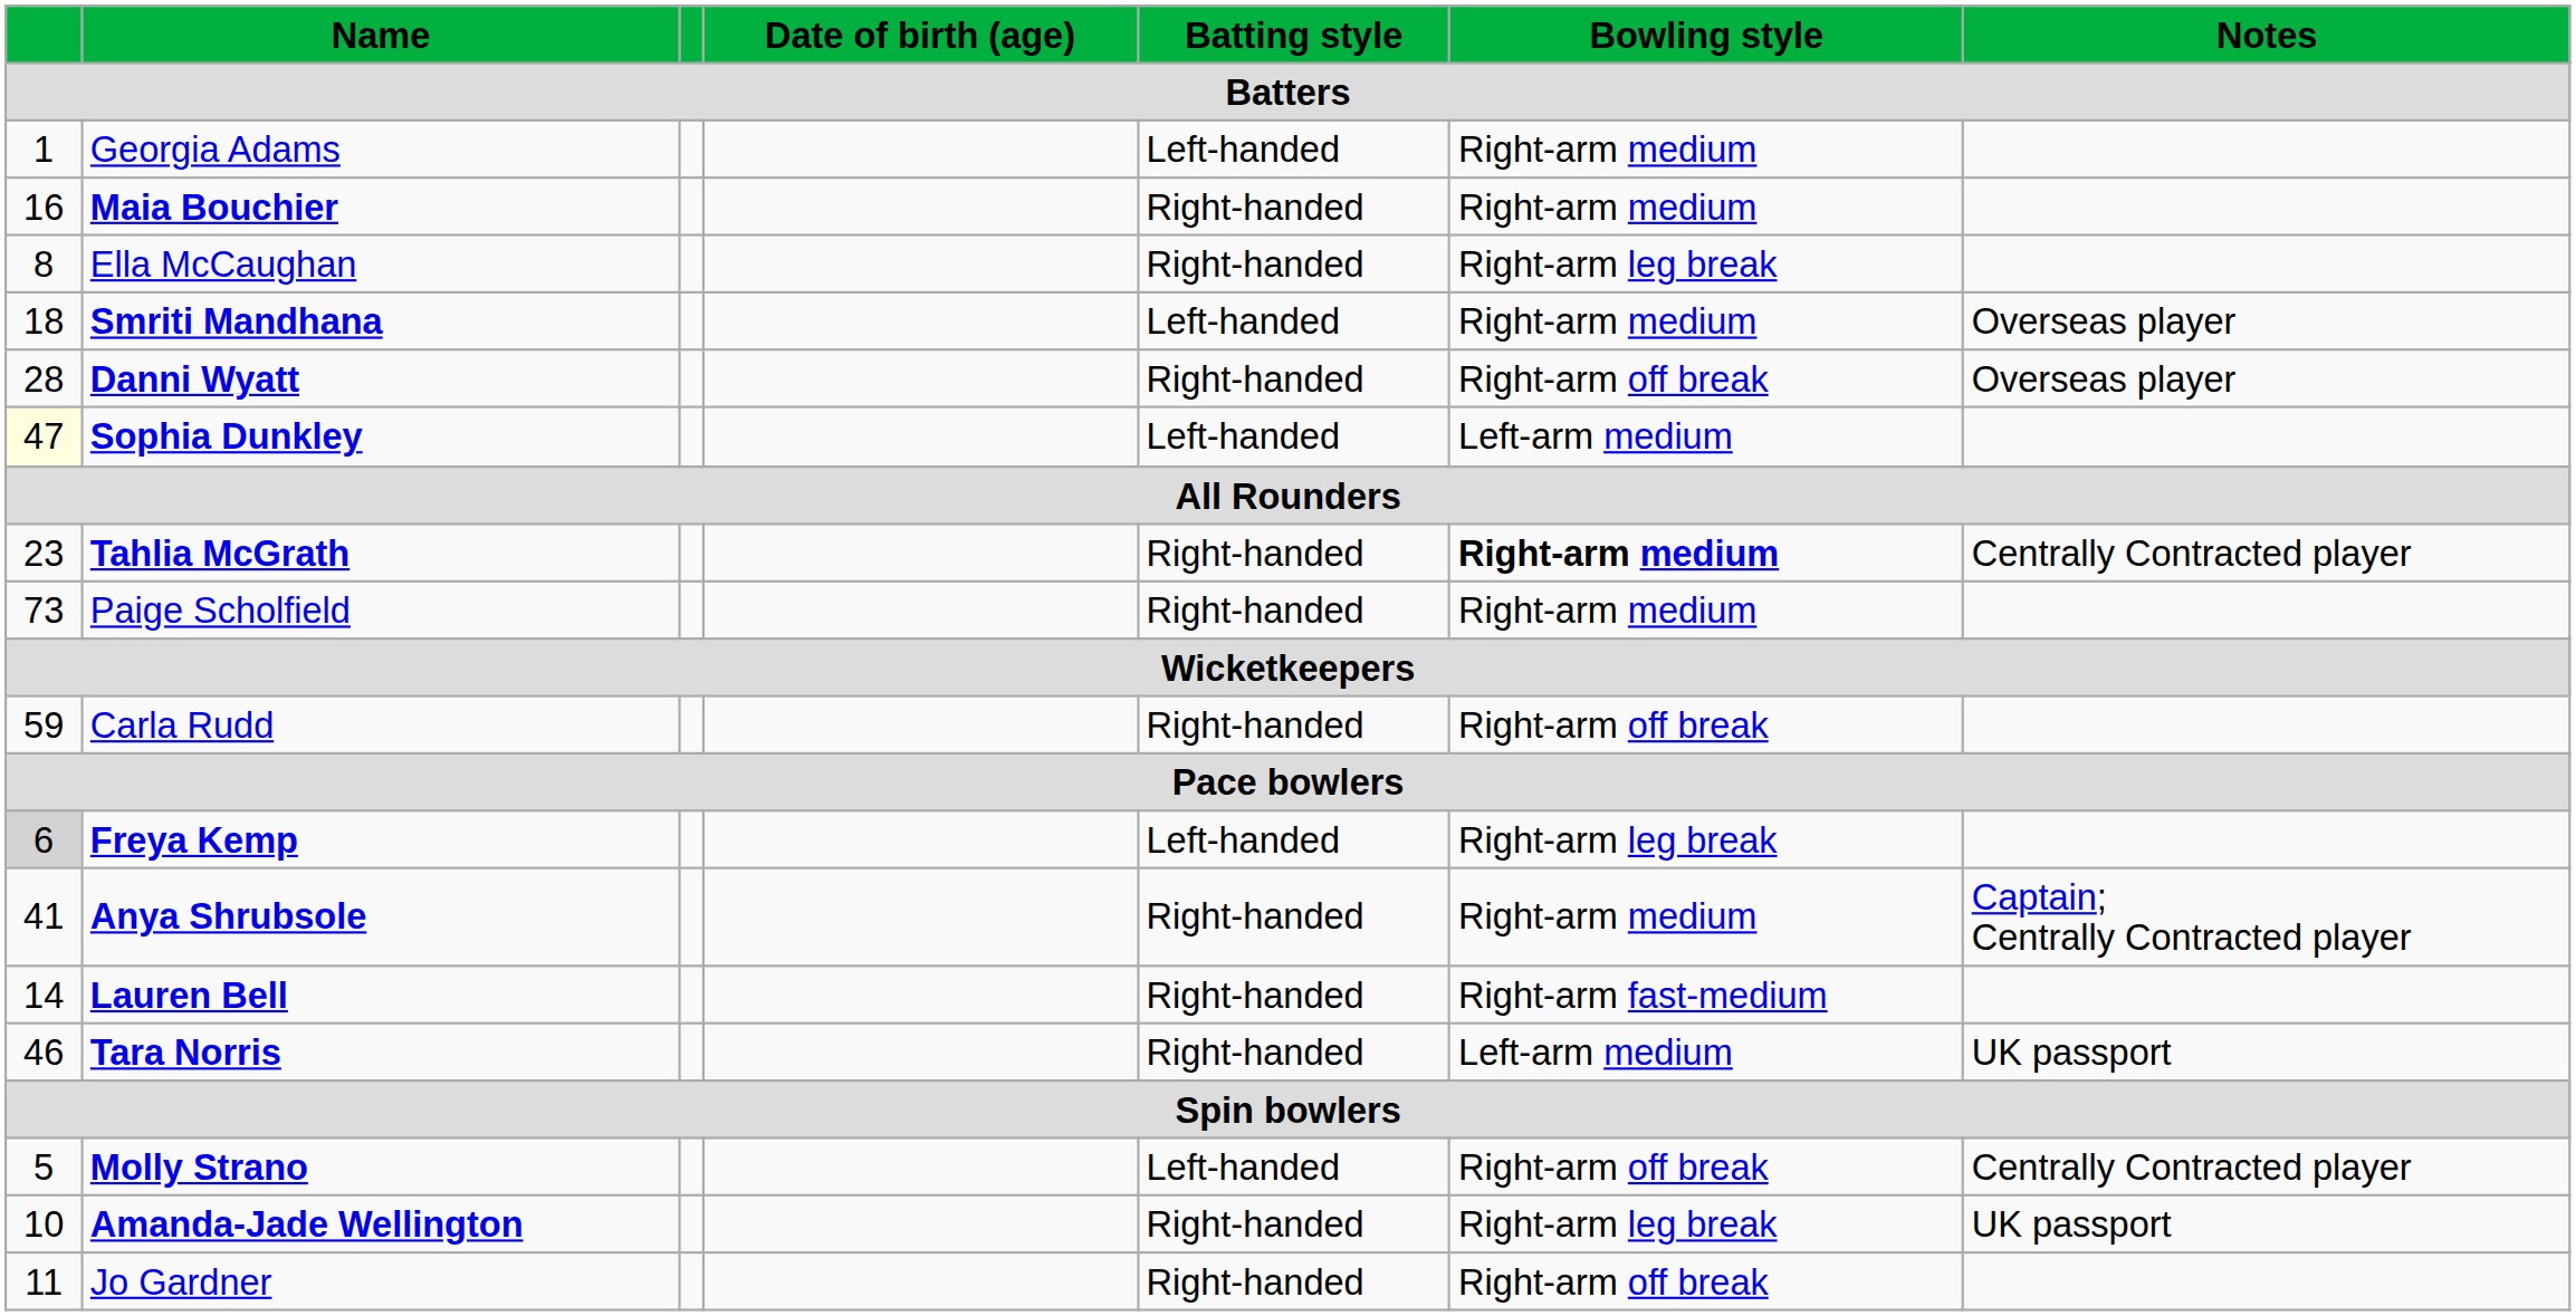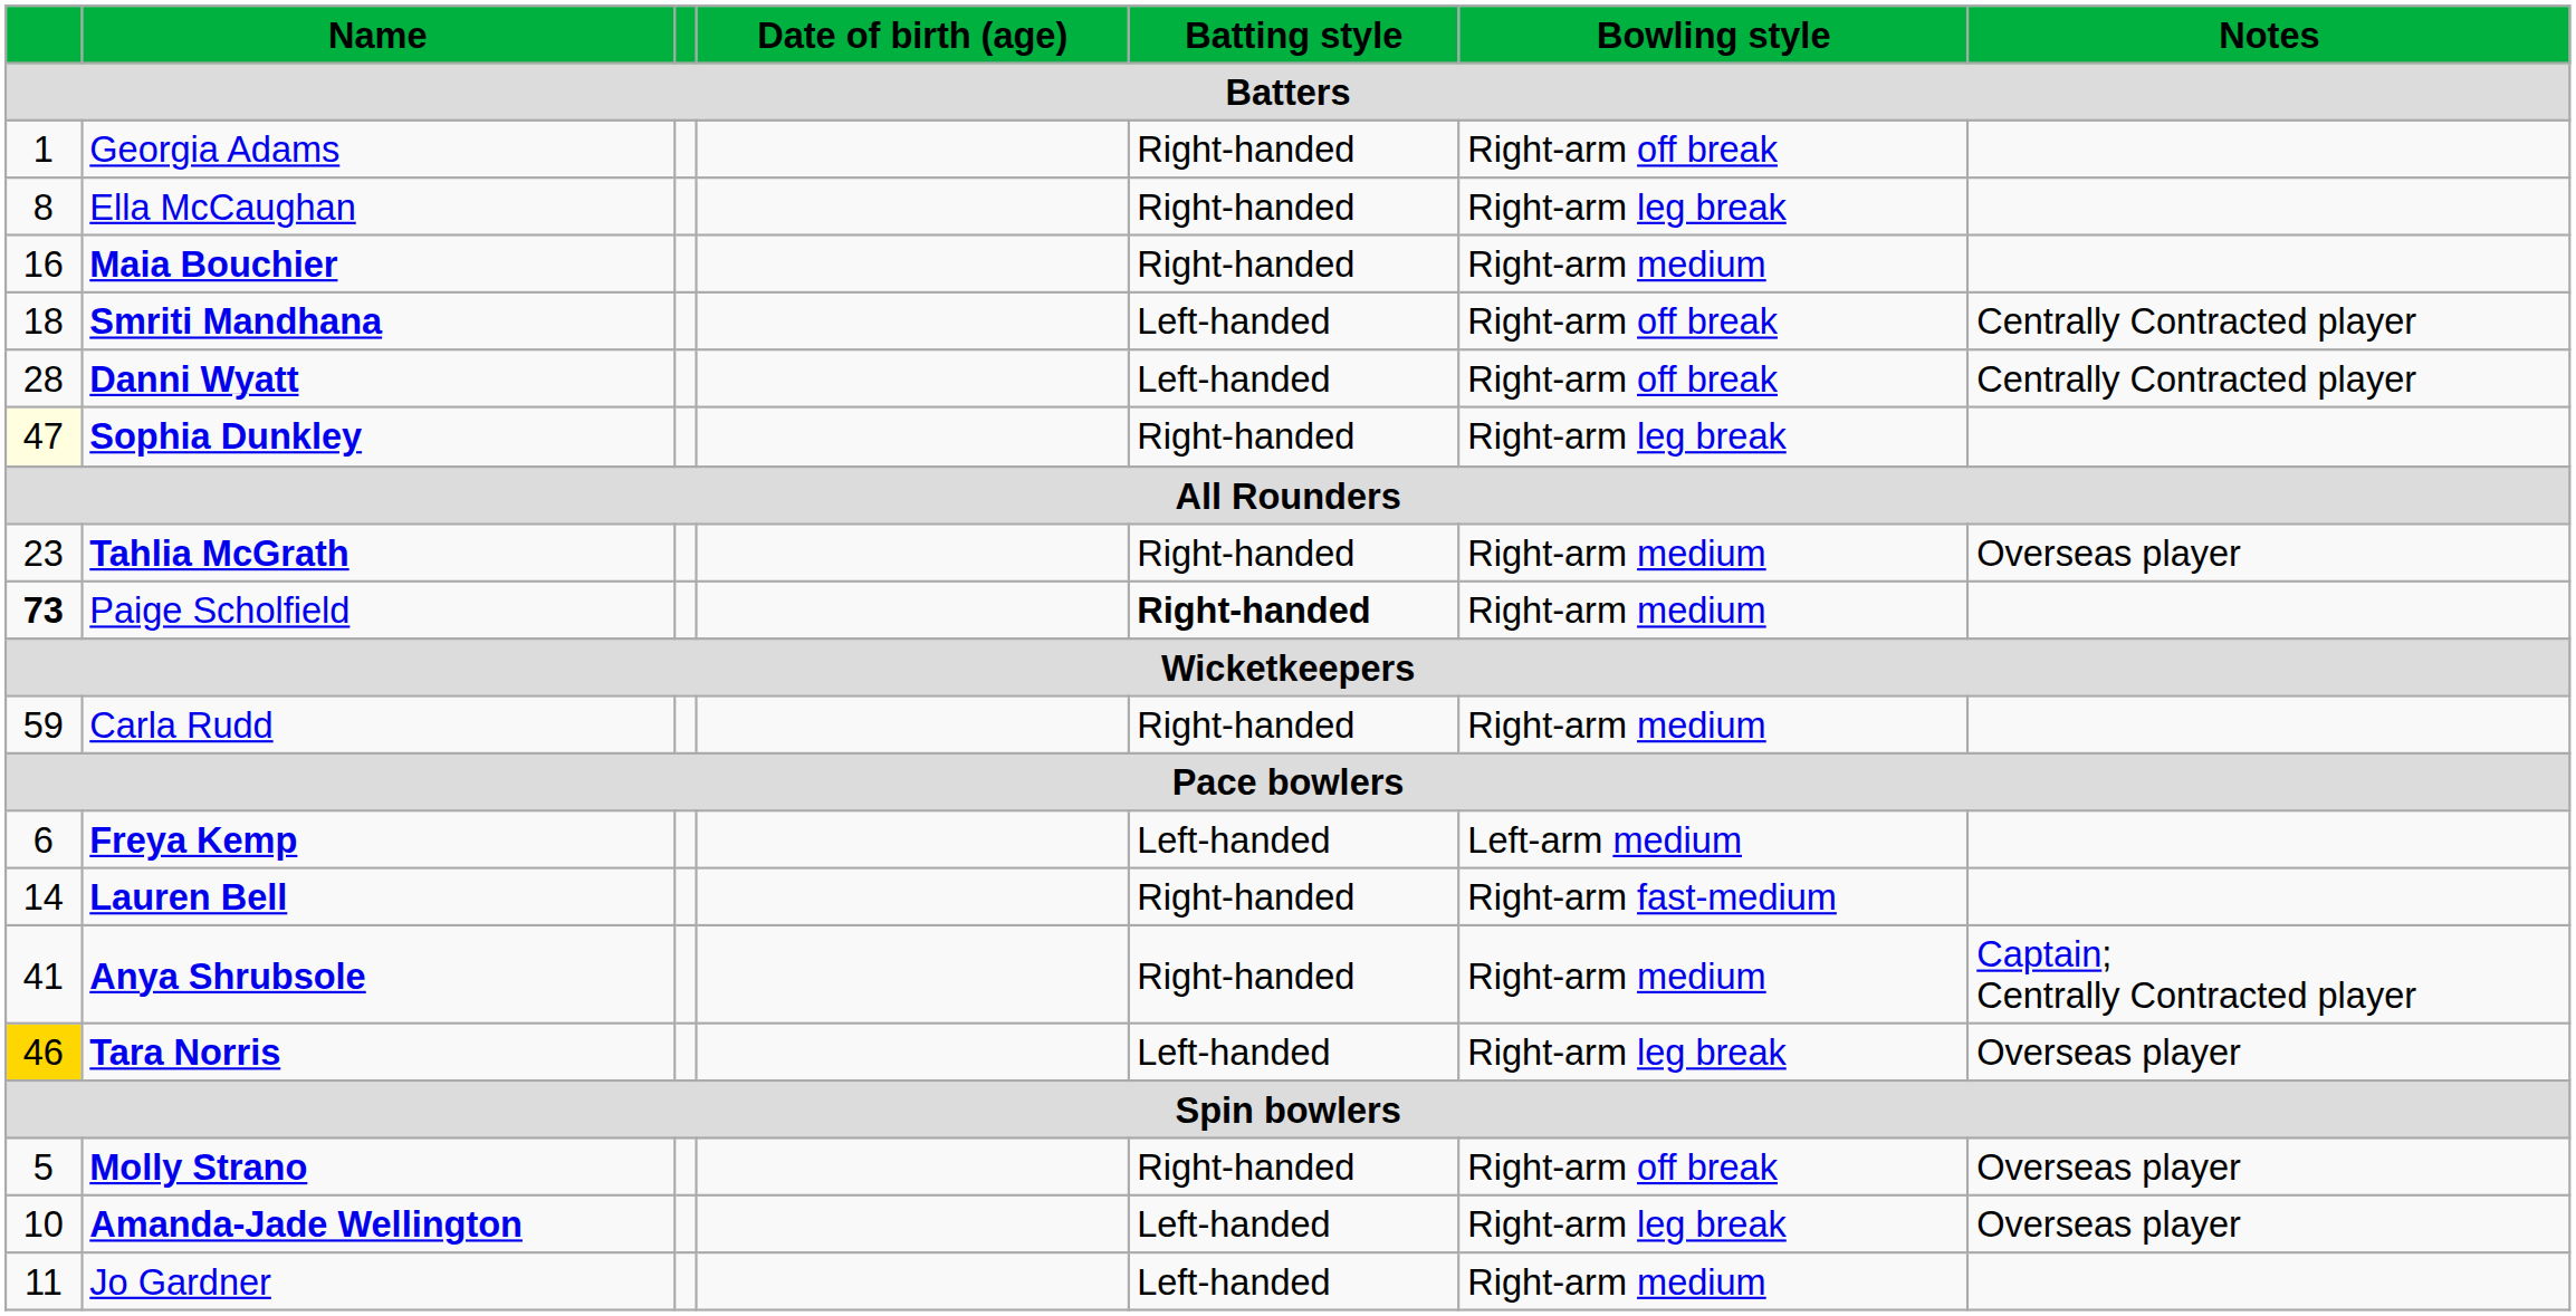 <table class="wikitable" style="font-size:95%;" width="85%">
 <tr>
 <th style="background:#00B13F; color:black"></th>
 <th style="background:#00B13F; color:black">Name</th>
 <th style="background:#00B13F; color:black"></th>
 <th style="background:#00B13F; color:black">Date of birth (age)</th>
 <th style="background:#00B13F; color:black">Batting style</th>
 <th style="background:#00B13F; color:black">Bowling style</th>
 <th style="background:#00B13F; color:black">Notes</th>
 </tr>
 <tr>
 <th colspan="7" style="background: #DCDCDC" align=right>Batters</th>
 </tr>
 <tr>
 <td style="text-align:center">1</td>
 <td><a href='#'>Georgia Adams</a></td>
 <td style="text-align:center"></td>
 <td></td>
-<td>Left-handed</td>
-<td>Right-arm <a href='#'>medium</a></td>
+<td>Right-handed</td>
+<td>Right-arm <a href='#'>off break</a></td>
+<td></td>
+</tr>
+<tr>
+<td style="text-align:center">8</td>
+<td><a href='#'>Ella McCaughan</a></td>
+<td style="text-align:center"></td>
+<td></td>
+<td>Right-handed</td>
+<td>Right-arm <a href='#'>leg break</a></td>
 <td></td>
 </tr>
 <tr>
 <td style="text-align:center">16</td>
 <td><strong><a href='#'>Maia Bouchier</a></strong></td>
 <td style="text-align:center"></td>
 <td></td>
 <td>Right-handed</td>
 <td>Right-arm <a href='#'>medium</a></td>
 <td></td>
 </tr>
 <tr>
-<td style="text-align:center">8</td>
-<td><a href='#'>Ella McCaughan</a></td>
-<td style="text-align:center"></td>
-<td></td>
-<td>Right-handed</td>
-<td>Right-arm <a href='#'>leg break</a></td>
-<td></td>
-</tr>
-<tr>
 <td style="text-align:center">18</td>
 <td><strong><a href='#'>Smriti Mandhana</a></strong></td>
 <td style="text-align:center"></td>
 <td></td>
 <td>Left-handed</td>
-<td>Right-arm <a href='#'>medium</a></td>
-<td>Overseas player</td>
+<td>Right-arm <a href='#'>off break</a></td>
+<td>Centrally Contracted player</td>
 </tr>
 <tr>
 <td style="text-align:center">28</td>
 <td><strong><a href='#'>Danni Wyatt</a></strong></td>
 <td style="text-align:center"></td>
 <td></td>
-<td>Right-handed</td>
+<td>Left-handed</td>
 <td>Right-arm <a href='#'>off break</a></td>
-<td>Overseas player</td>
+<td>Centrally Contracted player</td>
 </tr>
 <tr>
 <td style="background: lightyellow; text-align:center">47</td>
 <td><strong><a href='#'>Sophia Dunkley</a></strong></td>
 <td style="text-align:center"></td>
 <td></td>
-<td>Left-handed</td>
-<td>Left-arm <a href='#'>medium</a></td>
+<td>Right-handed</td>
+<td>Right-arm <a href='#'>leg break</a></td>
 <td></td>
 </tr>
 <tr>
 <th colspan="7" style="background: #DCDCDC" align=right>All Rounders</th>
 </tr>
 <tr>
 <td style="text-align:center">23</td>
 <td><strong><a href='#'>Tahlia McGrath</a></strong></td>
 <td style="text-align:center"></td>
 <td></td>
 <td>Right-handed</td>
-<td><strong>Right-arm <a href='#'>medium</a></strong></td>
-<td>Centrally Contracted player</td>
+<td>Right-arm <a href='#'>medium</a></td>
+<td>Overseas player</td>
 </tr>
 <tr>
-<td style="text-align:center">73</td>
+<td style="text-align:center"><strong>73</strong></td>
 <td><a href='#'>Paige Scholfield</a></td>
 <td style="text-align:center"></td>
 <td></td>
-<td>Right-handed</td>
+<td><strong>Right-handed</strong></td>
 <td>Right-arm <a href='#'>medium</a></td>
 <td></td>
 </tr>
 <tr>
 <th colspan="7" style="background: #DCDCDC" align=right>Wicketkeepers</th>
 </tr>
 <tr>
 <td style="text-align:center">59</td>
 <td><a href='#'>Carla Rudd</a></td>
 <td style="text-align:center"></td>
 <td></td>
 <td>Right-handed</td>
-<td>Right-arm <a href='#'>off break</a></td>
+<td>Right-arm <a href='#'>medium</a></td>
 <td></td>
 </tr>
 <tr>
 <th colspan="7" style="background: #DCDCDC" align=right>Pace bowlers</th>
 </tr>
 <tr>
-<td style="background: lightgrey; text-align:center">6</td>
+<td style="text-align:center">6</td>
 <td><strong><a href='#'>Freya Kemp</a></strong></td>
 <td style="text-align:center"></td>
 <td></td>
 <td>Left-handed</td>
-<td>Right-arm <a href='#'>leg break</a></td>
+<td>Left-arm <a href='#'>medium</a></td>
+<td></td>
+</tr>
+<tr>
+<td style="text-align:center">14</td>
+<td><strong><a href='#'>Lauren Bell</a></strong></td>
+<td style="text-align:center"></td>
+<td></td>
+<td>Right-handed</td>
+<td>Right-arm <a href='#'>fast-medium</a></td>
 <td></td>
 </tr>
 <tr>
 <td style="text-align:center">41</td>
 <td><strong><a href='#'>Anya Shrubsole</a></strong></td>
 <td style="text-align:center"></td>
 <td></td>
 <td>Right-handed</td>
 <td>Right-arm <a href='#'>medium</a></td>
 <td><a href='#'>Captain</a>; <br>Centrally Contracted player</td>
 </tr>
 <tr>
-<td style="text-align:center">14</td>
-<td><strong><a href='#'>Lauren Bell</a></strong></td>
-<td style="text-align:center"></td>
-<td></td>
-<td>Right-handed</td>
-<td>Right-arm <a href='#'>fast-medium</a></td>
-<td></td>
-</tr>
-<tr>
-<td style="text-align:center">46</td>
+<td style="background: gold; text-align:center">46</td>
 <td><strong><a href='#'>Tara Norris</a></strong></td>
 <td style="text-align:center"></td>
 <td></td>
-<td>Right-handed</td>
-<td>Left-arm <a href='#'>medium</a></td>
-<td>UK passport</td>
+<td>Left-handed</td>
+<td>Right-arm <a href='#'>leg break</a></td>
+<td>Overseas player</td>
 </tr>
 <tr>
 <th colspan="7" style="background: #DCDCDC" align=right>Spin bowlers</th>
 </tr>
 <tr>
 <td style="text-align:center">5</td>
 <td><strong><a href='#'>Molly Strano</a></strong></td>
 <td style="text-align:center"></td>
 <td></td>
-<td>Left-handed</td>
+<td>Right-handed</td>
 <td>Right-arm <a href='#'>off break</a></td>
-<td>Centrally Contracted player</td>
+<td>Overseas player</td>
 </tr>
 <tr>
 <td style="text-align:center">10</td>
 <td><strong><a href='#'>Amanda-Jade Wellington</a></strong></td>
 <td style="text-align:center"></td>
 <td></td>
-<td>Right-handed</td>
+<td>Left-handed</td>
 <td>Right-arm <a href='#'>leg break</a></td>
-<td>UK passport</td>
+<td>Overseas player</td>
 </tr>
 <tr>
 <td style="text-align:center">11</td>
 <td><a href='#'>Jo Gardner</a></td>
 <td style="text-align:center"></td>
 <td></td>
-<td>Right-handed</td>
-<td>Right-arm <a href='#'>off break</a></td>
+<td>Left-handed</td>
+<td>Right-arm <a href='#'>medium</a></td>
 <td></td>
 </tr>
 </table>
